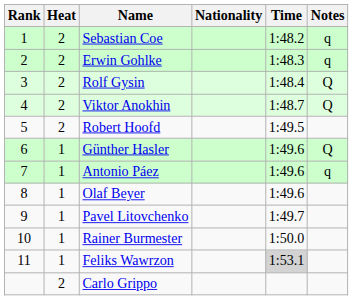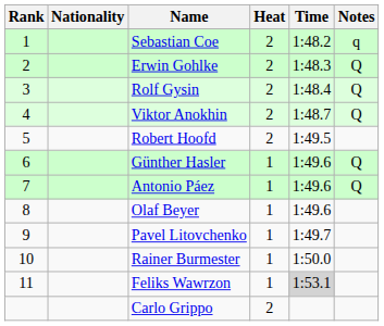 <table class="wikitable sortable" style="text-align:center">
 <tr>
 <th>Rank</th>
+<th>Nationality</th>
+<th>Name</th>
 <th>Heat</th>
-<th>Name</th>
-<th>Nationality</th>
 <th>Time</th>
 <th>Notes</th>
 </tr>
 <tr bgcolor=ccffcc>
 <td>1</td>
+<td align=left></td>
+<td align="left"><a href='#'>Sebastian Coe</a></td>
 <td>2</td>
-<td align="left"><a href='#'>Sebastian Coe</a></td>
-<td align=left></td>
 <td>1:48.2</td>
 <td>q</td>
 </tr>
 <tr bgcolor=ccffcc>
 <td>2</td>
+<td align=left></td>
+<td align="left"><a href='#'>Erwin Gohlke</a></td>
 <td>2</td>
-<td align="left"><a href='#'>Erwin Gohlke</a></td>
-<td align=left></td>
 <td>1:48.3</td>
-<td>q</td>
+<td>Q</td>
 </tr>
 <tr bgcolor=ddffdd>
 <td>3</td>
+<td align=left></td>
+<td align="left"><a href='#'>Rolf Gysin</a></td>
 <td>2</td>
-<td align="left"><a href='#'>Rolf Gysin</a></td>
-<td align=left></td>
 <td>1:48.4</td>
 <td>Q</td>
 </tr>
 <tr bgcolor=ddffdd>
 <td>4</td>
+<td align=left></td>
+<td align="left"><a href='#'>Viktor Anokhin</a></td>
 <td>2</td>
-<td align="left"><a href='#'>Viktor Anokhin</a></td>
-<td align=left></td>
 <td>1:48.7</td>
 <td>Q</td>
 </tr>
 <tr>
 <td>5</td>
+<td align=left></td>
+<td align="left"><a href='#'>Robert Hoofd</a></td>
 <td>2</td>
-<td align="left"><a href='#'>Robert Hoofd</a></td>
-<td align=left></td>
 <td>1:49.5</td>
 <td></td>
 </tr>
 <tr bgcolor=ccffcc>
 <td>6</td>
+<td align=left></td>
+<td align="left"><a href='#'>Günther Hasler</a></td>
 <td>1</td>
-<td align="left"><a href='#'>Günther Hasler</a></td>
-<td align=left></td>
 <td>1:49.6</td>
 <td>Q</td>
 </tr>
 <tr bgcolor=ccffcc>
 <td>7</td>
+<td align=left></td>
+<td align="left"><a href='#'>Antonio Páez</a></td>
 <td>1</td>
-<td align="left"><a href='#'>Antonio Páez</a></td>
-<td align=left></td>
 <td>1:49.6</td>
-<td>q</td>
+<td>Q</td>
 </tr>
 <tr>
 <td>8</td>
+<td align=left></td>
+<td align="left"><a href='#'>Olaf Beyer</a></td>
 <td>1</td>
-<td align="left"><a href='#'>Olaf Beyer</a></td>
-<td align=left></td>
 <td>1:49.6</td>
 <td></td>
 </tr>
 <tr>
 <td>9</td>
+<td align=left></td>
+<td align="left"><a href='#'>Pavel Litovchenko</a></td>
 <td>1</td>
-<td align="left"><a href='#'>Pavel Litovchenko</a></td>
-<td align=left></td>
 <td>1:49.7</td>
 <td></td>
 </tr>
 <tr>
 <td>10</td>
+<td align=left></td>
+<td align="left"><a href='#'>Rainer Burmester</a></td>
 <td>1</td>
-<td align="left"><a href='#'>Rainer Burmester</a></td>
-<td align=left></td>
 <td>1:50.0</td>
 <td></td>
 </tr>
 <tr>
 <td>11</td>
+<td align=left></td>
+<td align="left"><a href='#'>Feliks Wawrzon</a></td>
 <td>1</td>
-<td align="left"><a href='#'>Feliks Wawrzon</a></td>
-<td align=left></td>
 <td style="background: lightgrey;">1:53.1</td>
 <td></td>
 </tr>
 <tr>
 <td></td>
+<td align=left></td>
+<td align="left"><a href='#'>Carlo Grippo</a></td>
 <td>2</td>
-<td align="left"><a href='#'>Carlo Grippo</a></td>
-<td align=left></td>
 <td></td>
 <td></td>
 </tr>
 </table>
